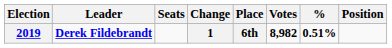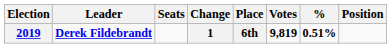 <table class="sortable wikitable" style="text-align: right;">
 <tr>
 <th>Election</th>
 <th>Leader</th>
 <th>Seats</th>
 <th>Change</th>
 <th>Place</th>
 <th>Votes</th>
 <th>%</th>
 <th>Position</th>
 </tr>
 <tr>
 <th><a href='#'>2019</a></th>
 <td align="left"><strong><a href='#'>Derek Fildebrandt</a></strong></td>
 <td></td>
 <th> 1</th>
 <th> 6th</th>
-<td><strong>8,982</strong></td>
+<td><strong>9,819</strong></td>
 <td><strong>0.51%</strong></td>
 <td></td>
 </tr>
 </table>
